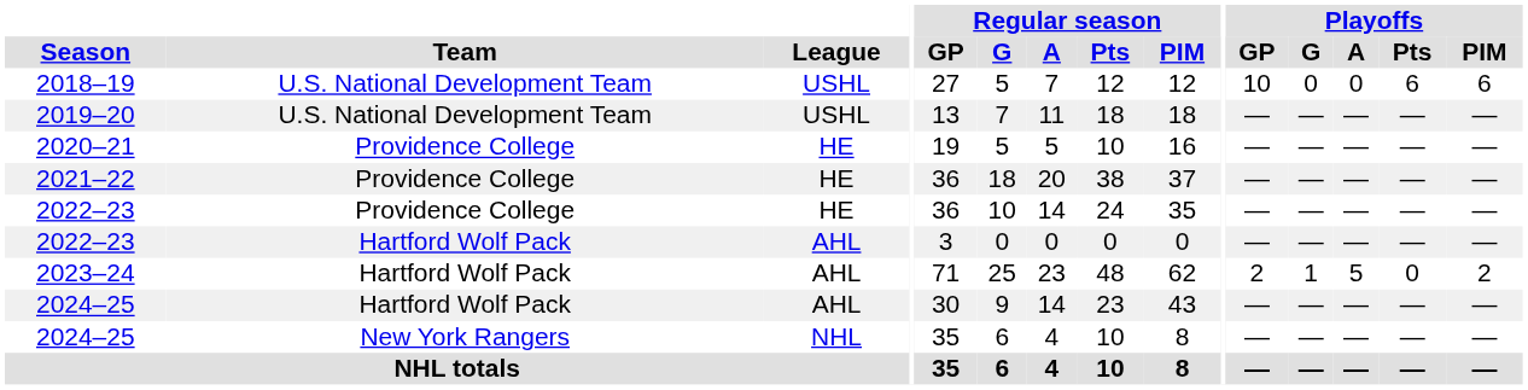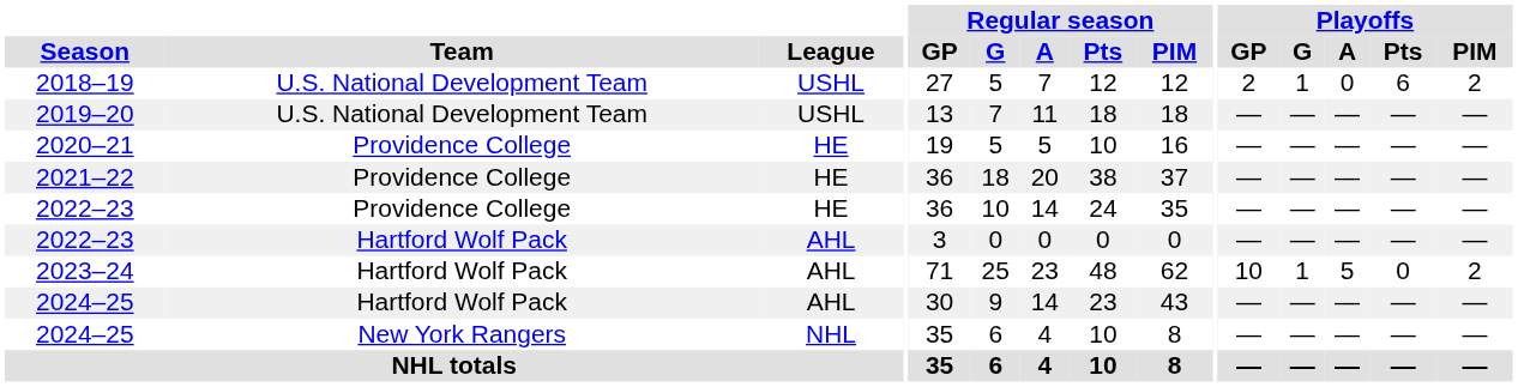 <table border="0" cellpadding="1" cellspacing="0" style="text-align:center; width:60em">
 <tr bgcolor="#e0e0e0">
 <th colspan="3" bgcolor="#ffffff"></th>
 <th rowspan="99" bgcolor="#ffffff"></th>
 <th colspan="5"><a href='#'>Regular season</a></th>
 <th rowspan="99" bgcolor="#ffffff"></th>
 <th colspan="5"><a href='#'>Playoffs</a></th>
 </tr>
 <tr bgcolor="#e0e0e0">
 <th><a href='#'>Season</a></th>
 <th>Team</th>
 <th>League</th>
 <th>GP</th>
 <th><a href='#'>G</a></th>
 <th><a href='#'>A</a></th>
 <th><a href='#'>Pts</a></th>
 <th><a href='#'>PIM</a></th>
 <th>GP</th>
 <th>G</th>
 <th>A</th>
 <th>Pts</th>
 <th>PIM</th>
 </tr>
 <tr>
 <td><a href='#'>2018–19</a></td>
 <td><a href='#'>U.S. National Development Team</a></td>
 <td><a href='#'>USHL</a></td>
 <td>27</td>
 <td>5</td>
 <td>7</td>
 <td>12</td>
 <td>12</td>
-<td>10</td>
-<td>0</td>
+<td>2</td>
+<td>1</td>
 <td>0</td>
 <td>6</td>
-<td>6</td>
+<td>2</td>
 </tr>
 <tr bgcolor="#f0f0f0">
 <td><a href='#'>2019–20</a></td>
 <td>U.S. National Development Team</td>
 <td>USHL</td>
 <td>13</td>
 <td>7</td>
 <td>11</td>
 <td>18</td>
 <td>18</td>
 <td>—</td>
 <td>—</td>
 <td>—</td>
 <td>—</td>
 <td>—</td>
 </tr>
 <tr>
 <td><a href='#'>2020–21</a></td>
 <td><a href='#'>Providence College</a></td>
 <td><a href='#'>HE</a></td>
 <td>19</td>
 <td>5</td>
 <td>5</td>
 <td>10</td>
 <td>16</td>
 <td>—</td>
 <td>—</td>
 <td>—</td>
 <td>—</td>
 <td>—</td>
 </tr>
 <tr bgcolor="#f0f0f0">
 <td><a href='#'>2021–22</a></td>
 <td>Providence College</td>
 <td>HE</td>
 <td>36</td>
 <td>18</td>
 <td>20</td>
 <td>38</td>
 <td>37</td>
 <td>—</td>
 <td>—</td>
 <td>—</td>
 <td>—</td>
 <td>—</td>
 </tr>
 <tr>
 <td><a href='#'>2022–23</a></td>
 <td>Providence College</td>
 <td>HE</td>
 <td>36</td>
 <td>10</td>
 <td>14</td>
 <td>24</td>
 <td>35</td>
 <td>—</td>
 <td>—</td>
 <td>—</td>
 <td>—</td>
 <td>—</td>
 </tr>
 <tr bgcolor="#f0f0f0">
 <td><a href='#'>2022–23</a></td>
 <td><a href='#'>Hartford Wolf Pack</a></td>
 <td><a href='#'>AHL</a></td>
 <td>3</td>
 <td>0</td>
 <td>0</td>
 <td>0</td>
 <td>0</td>
 <td>—</td>
 <td>—</td>
 <td>—</td>
 <td>—</td>
 <td>—</td>
 </tr>
 <tr>
 <td><a href='#'>2023–24</a></td>
 <td>Hartford Wolf Pack</td>
 <td>AHL</td>
 <td>71</td>
 <td>25</td>
 <td>23</td>
 <td>48</td>
 <td>62</td>
-<td>2</td>
+<td>10</td>
 <td>1</td>
 <td>5</td>
 <td>0</td>
 <td>2</td>
 </tr>
 <tr bgcolor="#f0f0f0">
 <td><a href='#'>2024–25</a></td>
 <td>Hartford Wolf Pack</td>
 <td>AHL</td>
 <td>30</td>
 <td>9</td>
 <td>14</td>
 <td>23</td>
 <td>43</td>
 <td>—</td>
 <td>—</td>
 <td>—</td>
 <td>—</td>
 <td>—</td>
 </tr>
 <tr>
 <td><a href='#'>2024–25</a></td>
 <td><a href='#'>New York Rangers</a></td>
 <td><a href='#'>NHL</a></td>
 <td>35</td>
 <td>6</td>
 <td>4</td>
 <td>10</td>
 <td>8</td>
 <td>—</td>
 <td>—</td>
 <td>—</td>
 <td>—</td>
 <td>—</td>
 </tr>
 <tr bgcolor="#e0e0e0">
 <th colspan="3">NHL totals</th>
 <th>35</th>
 <th>6</th>
 <th>4</th>
 <th>10</th>
 <th>8</th>
 <th>—</th>
 <th>—</th>
 <th>—</th>
 <th>—</th>
 <th>—</th>
 </tr>
 </table>
